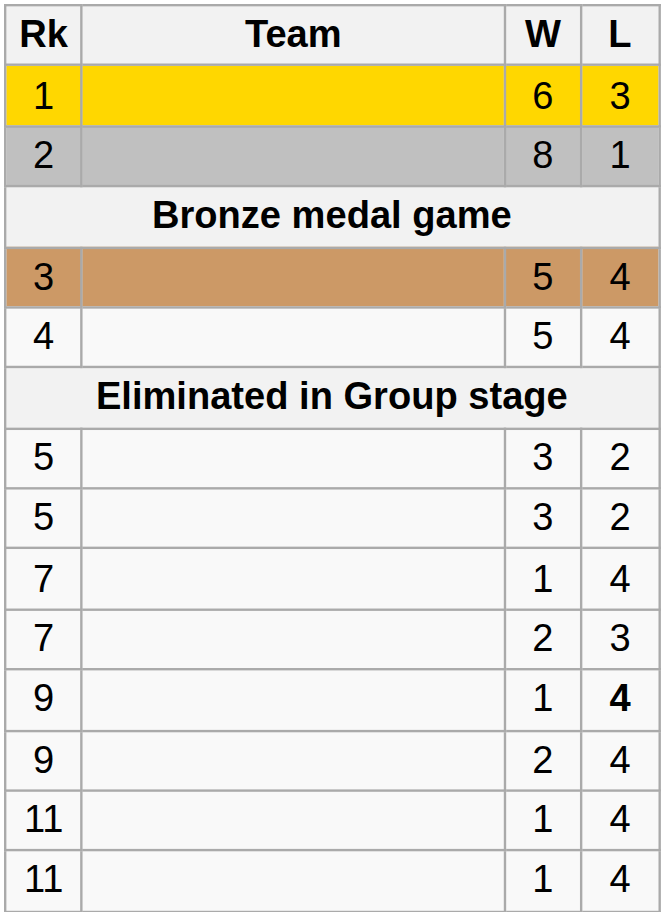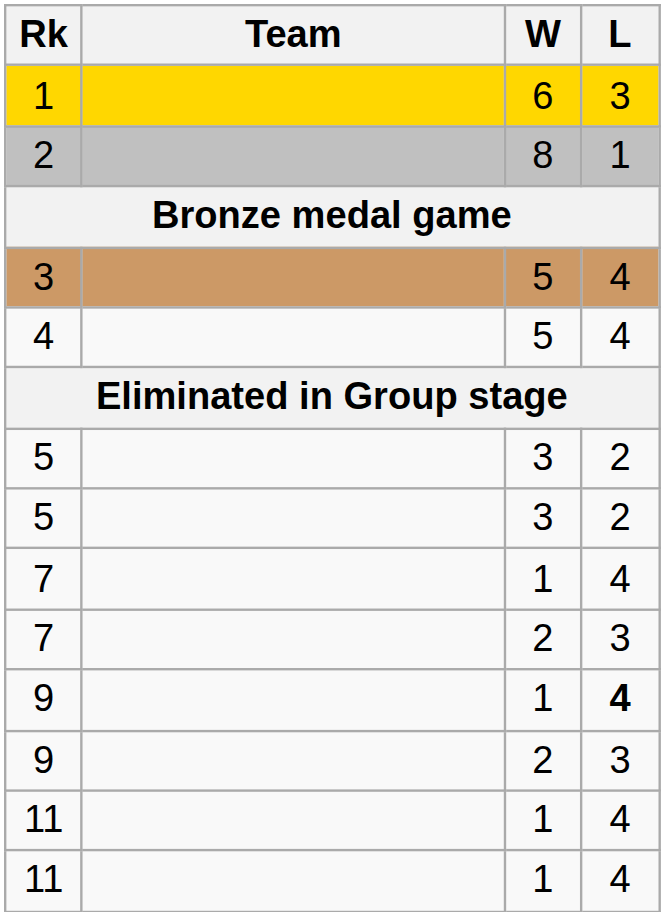 <table class=wikitable style=text-align:center>
 <tr>
 <th width=25>Rk</th>
 <th width=170>Team</th>
 <th width=25>W</th>
 <th width=25>L</th>
 </tr>
 <tr style="background-color:gold;">
 <td>1</td>
 <td align=left><strong></strong></td>
 <td>6</td>
 <td>3</td>
 </tr>
 <tr style="background-color:silver;">
 <td>2</td>
 <td align=left></td>
 <td>8</td>
 <td>1</td>
 </tr>
 <tr>
 <th colspan="5">Bronze medal game</th>
 </tr>
 <tr style="background-color:#c96;">
 <td>3</td>
 <td align=left></td>
 <td>5</td>
 <td>4</td>
 </tr>
 <tr>
 <td>4</td>
 <td align=left></td>
 <td>5</td>
 <td>4</td>
 </tr>
 <tr>
 <th colspan="5">Eliminated in Group stage</th>
 </tr>
 <tr>
 <td>5</td>
 <td align=left></td>
 <td>3</td>
 <td>2</td>
 </tr>
 <tr>
 <td>5</td>
 <td align=left></td>
 <td>3</td>
 <td>2</td>
 </tr>
 <tr>
 <td>7</td>
 <td align=left></td>
 <td>1</td>
 <td>4</td>
 </tr>
 <tr>
 <td>7</td>
 <td align=left></td>
 <td>2</td>
 <td>3</td>
 </tr>
 <tr>
 <td>9</td>
 <td align=left></td>
 <td>1</td>
 <td><strong>4</strong></td>
 </tr>
 <tr>
 <td>9</td>
 <td align=left></td>
 <td>2</td>
-<td>4</td>
+<td>3</td>
 </tr>
 <tr>
 <td>11</td>
 <td align=left></td>
 <td>1</td>
 <td>4</td>
 </tr>
 <tr>
 <td>11</td>
 <td align=left></td>
 <td>1</td>
 <td>4</td>
 </tr>
 </table>
